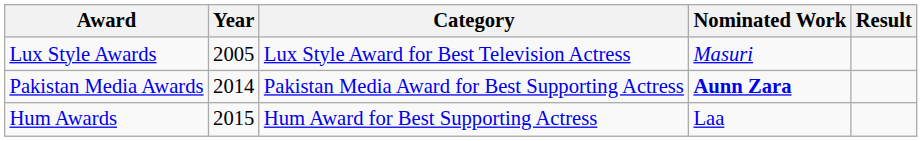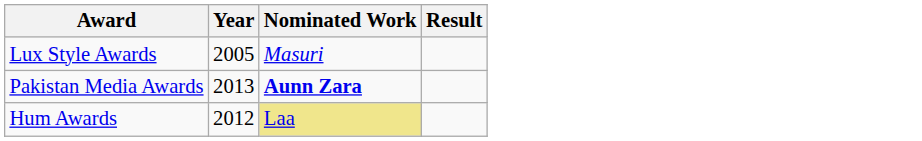 <table class="wikitable">
 <tr>
 <th>Award</th>
 <th>Year</th>
-<th>Category</th>
 <th>Nominated Work</th>
 <th>Result</th>
 </tr>
 <tr>
 <td><a href='#'>Lux Style Awards</a></td>
 <td>2005</td>
-<td><a href='#'>Lux Style Award for Best Television Actress</a></td>
 <td><a href='#'><em>Masuri</em></a></td>
 <td></td>
 </tr>
 <tr>
 <td><a href='#'>Pakistan Media Awards</a></td>
-<td>2014</td>
-<td><a href='#'>Pakistan Media Award for Best Supporting Actress</a></td>
+<td>2013</td>
 <td><strong><a href='#'>Aunn Zara</a></strong></td>
 <td></td>
 </tr>
 <tr>
 <td><a href='#'>Hum Awards</a></td>
-<td>2015</td>
-<td><a href='#'>Hum Award for Best Supporting Actress</a></td>
-<td><a href='#'>Laa</a></td>
+<td>2012</td>
+<td style="background: khaki;"><a href='#'>Laa</a></td>
 <td></td>
 </tr>
 </table>
